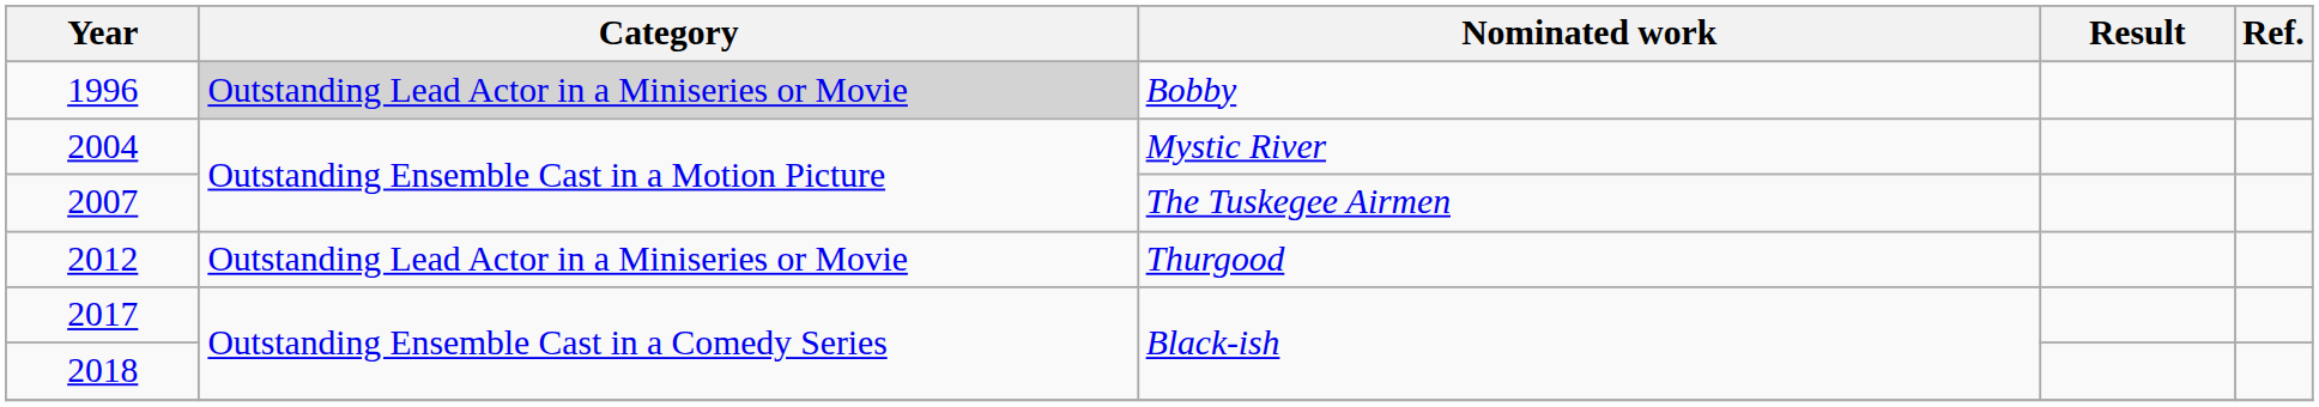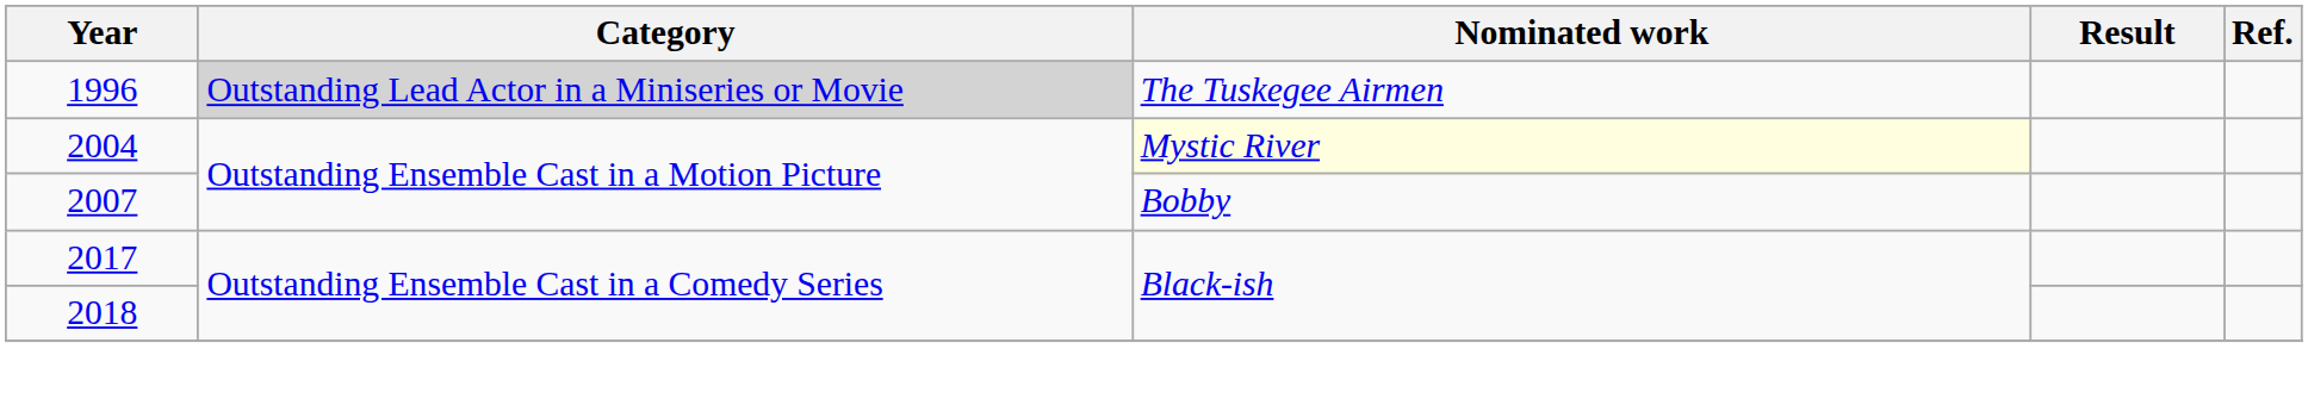 <table class=wikitable>
 <tr>
 <th scope="col" style="width:5em;">Year</th>
 <th scope="col" style="width:26em;">Category</th>
 <th scope="col" style="width:25em;">Nominated work</th>
 <th scope="col" style="width:5em;">Result</th>
 <th>Ref.</th>
 </tr>
 <tr>
 <td style="text-align:center;"><a href='#'>1996</a></td>
 <td style="background: lightgrey;"><a href='#'>Outstanding Lead Actor in a Miniseries or Movie</a></td>
-<td><em><a href='#'>Bobby</a></em></td>
+<td><em><a href='#'>The Tuskegee Airmen</a></em></td>
 <td></td>
 <td></td>
 </tr>
 <tr>
 <td style="text-align:center;"><a href='#'>2004</a></td>
 <td rowspan=2><a href='#'>Outstanding Ensemble Cast in a Motion Picture</a></td>
-<td><em><a href='#'>Mystic River</a></em></td>
+<td style="background: lightyellow;"><em><a href='#'>Mystic River</a></em></td>
 <td></td>
 <td></td>
 </tr>
 <tr>
 <td style="text-align:center;"><a href='#'>2007</a></td>
-<td><em><a href='#'>The Tuskegee Airmen</a></em></td>
-<td></td>
-<td></td>
-</tr>
-<tr>
-<td style="text-align:center;"><a href='#'>2012</a></td>
-<td><a href='#'>Outstanding Lead Actor in a Miniseries or Movie</a></td>
-<td><em><a href='#'>Thurgood</a></em></td>
+<td><em><a href='#'>Bobby</a></em></td>
 <td></td>
 <td></td>
 </tr>
 <tr>
 <td style="text-align:center;"><a href='#'>2017</a></td>
 <td rowspan=2><a href='#'>Outstanding Ensemble Cast in a Comedy Series</a></td>
 <td rowspan=2><em><a href='#'>Black-ish</a></em></td>
 <td></td>
 <td></td>
 </tr>
 <tr>
 <td style="text-align:center;"><a href='#'>2018</a></td>
 <td></td>
 <td></td>
 </tr>
 <tr>
 </tr>
 </table>
